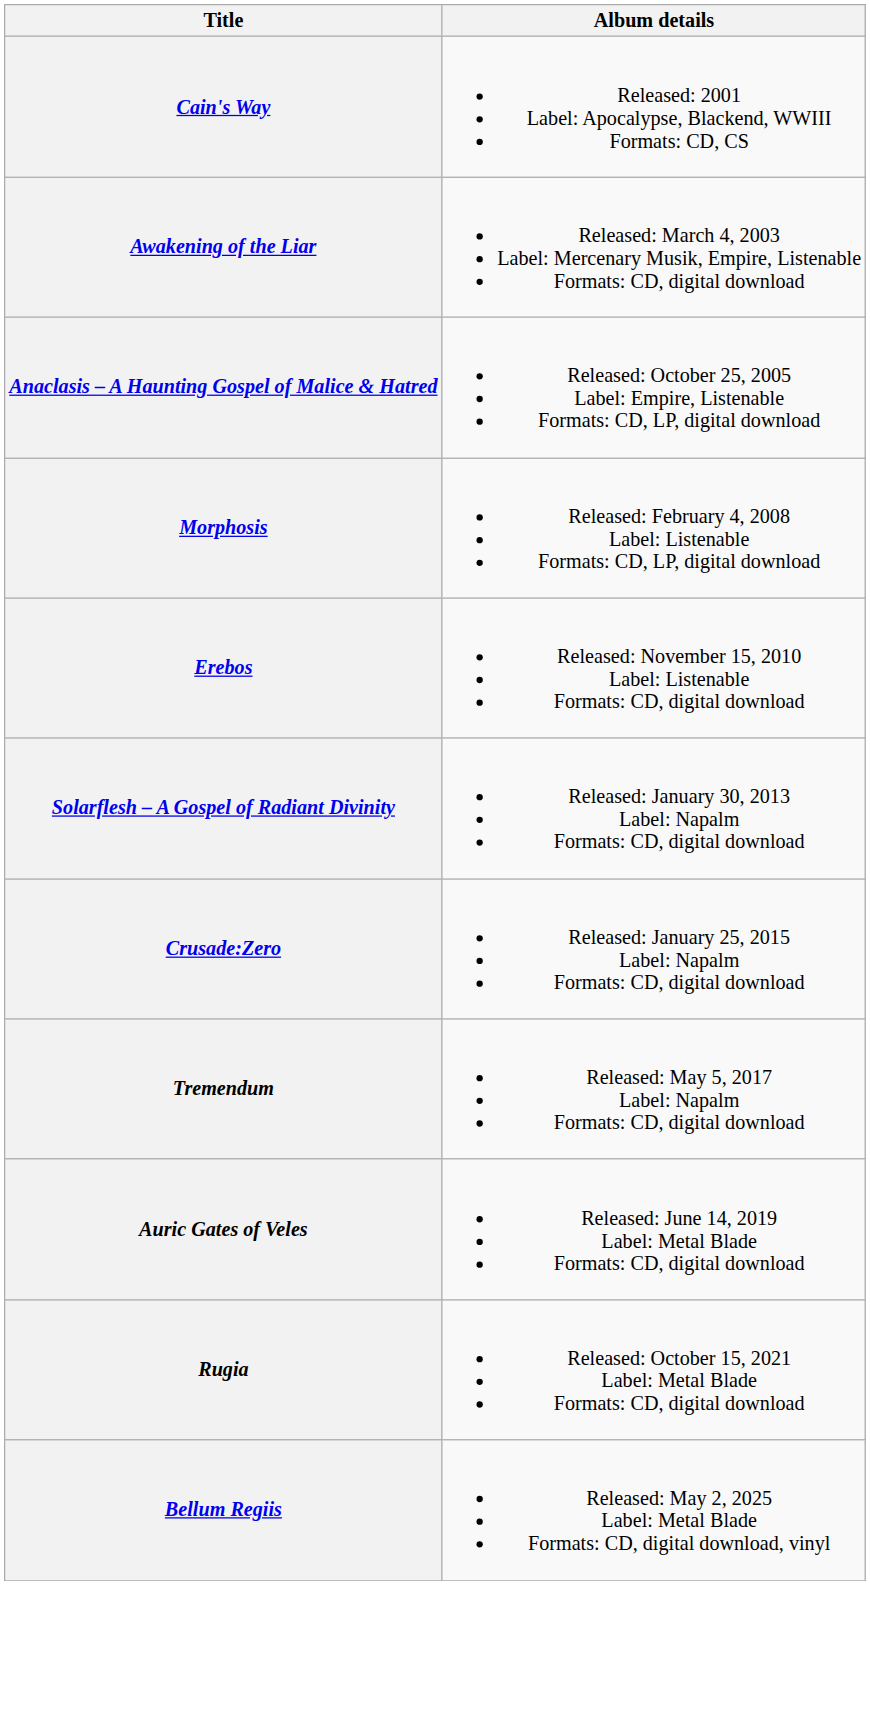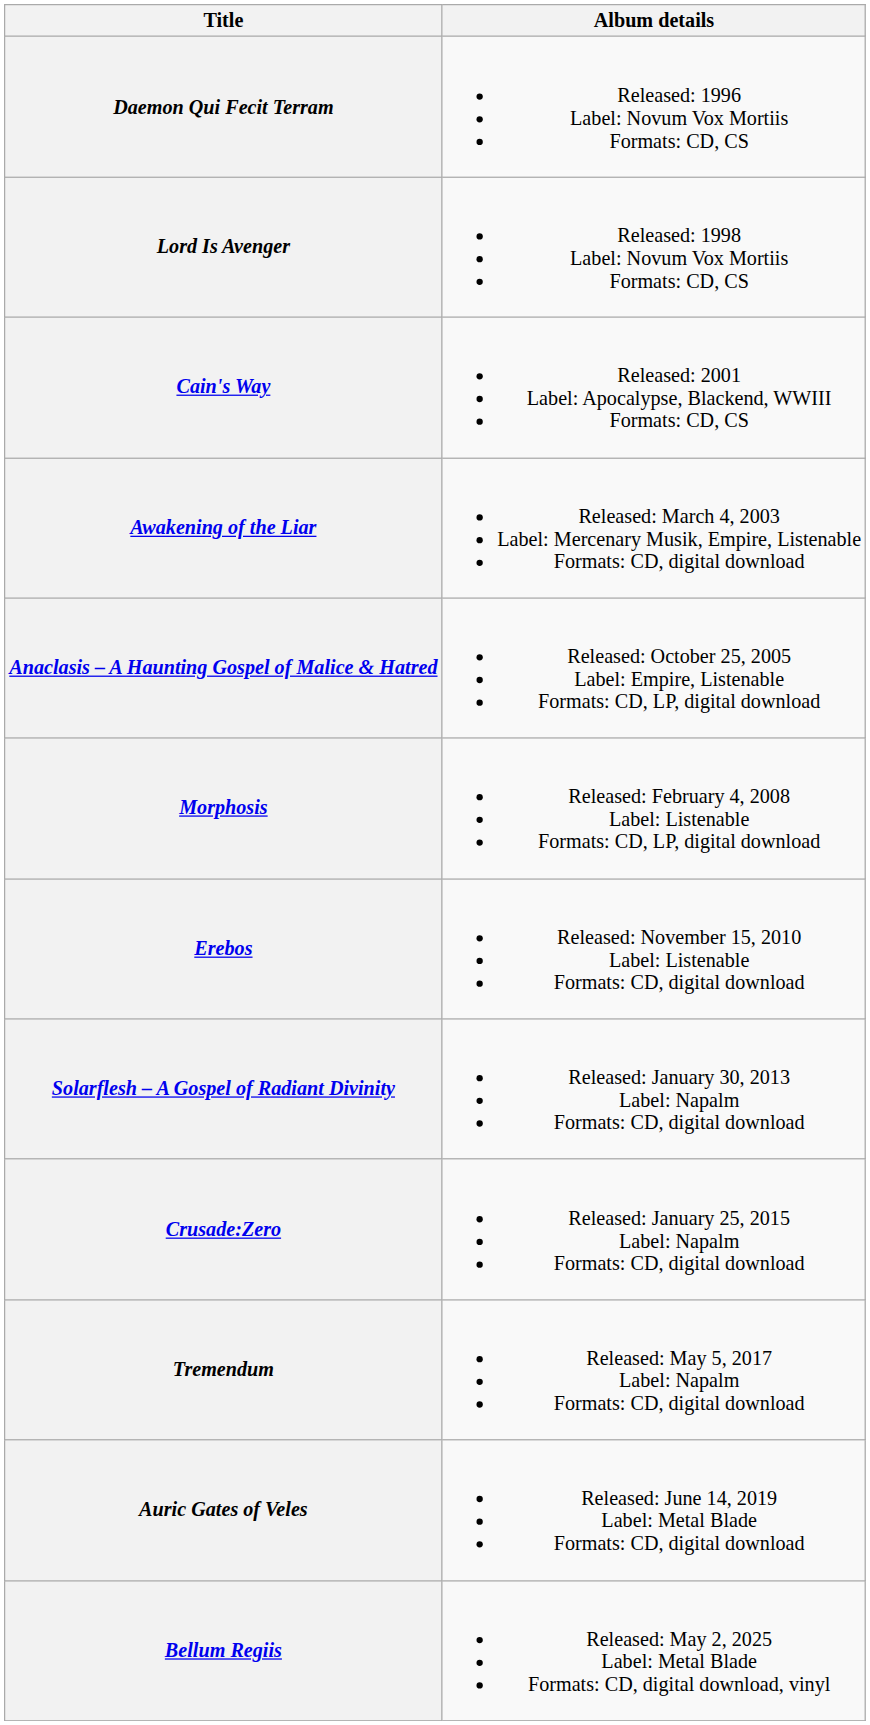 <table class="wikitable plainrowheaders" style="text-align:center;">
 <tr>
 <th scope="col">Title</th>
 <th scope="col">Album details</th>
+</tr>
+<tr>
+<th scope="row"><em>Daemon Qui Fecit Terram</em></th>
+<td><br><ul><li>Released: 1996</li><li>Label: Novum Vox Mortiis</li><li>Formats: CD, CS</li></ul></td>
+</tr>
+<tr>
+<th scope="row"><em>Lord Is Avenger</em></th>
+<td><br><ul><li>Released: 1998</li><li>Label: Novum Vox Mortiis</li><li>Formats: CD, CS</li></ul></td>
 </tr>
 <tr>
 <th scope="row"><em><a href='#'>Cain's Way</a></em></th>
 <td><br><ul><li>Released: 2001</li><li>Label: Apocalypse, Blackend, WWIII</li><li>Formats: CD, CS</li></ul></td>
 </tr>
 <tr>
 <th scope="row"><em><a href='#'>Awakening of the Liar</a></em></th>
 <td><br><ul><li>Released: March 4, 2003</li><li>Label: Mercenary Musik, Empire, Listenable</li><li>Formats: CD, digital download</li></ul></td>
 </tr>
 <tr>
 <th scope="row"><em><a href='#'>Anaclasis – A Haunting Gospel of Malice & Hatred</a></em></th>
 <td><br><ul><li>Released: October 25, 2005</li><li>Label: Empire, Listenable</li><li>Formats: CD, LP, digital download</li></ul></td>
 </tr>
 <tr>
 <th scope="row"><em><a href='#'>Morphosis</a></em></th>
 <td><br><ul><li>Released: February 4, 2008</li><li>Label: Listenable</li><li>Formats: CD, LP, digital download</li></ul></td>
 </tr>
 <tr>
 <th scope="row"><em><a href='#'>Erebos</a></em></th>
 <td><br><ul><li>Released: November 15, 2010</li><li>Label: Listenable</li><li>Formats: CD, digital download</li></ul></td>
 </tr>
 <tr>
 <th scope="row"><em><a href='#'>Solarflesh – A Gospel of Radiant Divinity</a></em></th>
 <td><br><ul><li>Released: January 30, 2013</li><li>Label: Napalm</li><li>Formats: CD, digital download</li></ul></td>
 </tr>
 <tr>
 <th scope="row"><em><a href='#'>Crusade:Zero</a></em></th>
 <td><br><ul><li>Released: January 25, 2015</li><li>Label: Napalm</li><li>Formats: CD, digital download</li></ul></td>
 </tr>
 <tr>
 <th scope="row"><em>Tremendum</em></th>
 <td><br><ul><li>Released: May 5, 2017</li><li>Label: Napalm</li><li>Formats: CD, digital download</li></ul></td>
 </tr>
 <tr>
 <th scope="row"><em>Auric Gates of Veles</em></th>
 <td><br><ul><li>Released: June 14, 2019</li><li>Label: Metal Blade</li><li>Formats: CD, digital download</li></ul></td>
 </tr>
 <tr>
-<th scope="row"><em>Rugia</em></th>
-<td><br><ul><li>Released: October 15, 2021</li><li>Label: Metal Blade</li><li>Formats: CD, digital download</li></ul></td>
-</tr>
-<tr>
 <th scope="row"><em><a href='#'>Bellum Regiis</a></em></th>
 <td><br><ul><li>Released: May 2, 2025</li><li>Label: Metal Blade</li><li>Formats: CD, digital download, vinyl</li></ul></td>
 </tr>
 </table>
